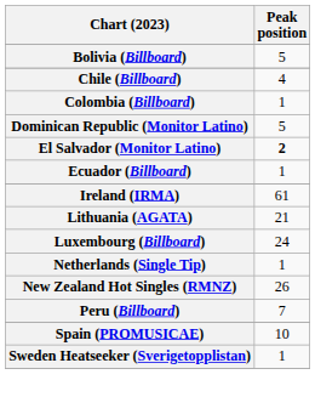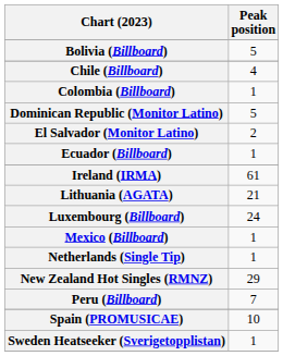 <table class="wikitable sortable plainrowheaders" style="text-align:center">
 <tr>
 <th scope="col">Chart (2023)</th>
 <th scope="col">Peak<br>position</th>
 </tr>
 <tr>
 </tr>
 <tr>
 <th scope="row">Bolivia (<em><a href='#'>Billboard</a></em>)</th>
 <td>5</td>
 </tr>
 <tr>
 </tr>
 <tr>
 <th scope="row">Chile (<a href='#'><em>Billboard</em></a>)</th>
 <td>4</td>
 </tr>
 <tr>
 <th scope="row">Colombia (<a href='#'><em>Billboard</em></a>)</th>
 <td>1</td>
 </tr>
 <tr>
 <th scope="row">Dominican Republic (<a href='#'>Monitor Latino</a>)</th>
 <td>5</td>
 </tr>
 <tr>
 <th scope="row">El Salvador (<a href='#'>Monitor Latino</a>)</th>
-<td><strong>2</strong></td>
+<td>2</td>
 </tr>
 <tr>
 <th scope="row">Ecuador (<a href='#'><em>Billboard</em></a>)</th>
 <td>1</td>
 </tr>
 <tr>
 </tr>
 <tr>
 <th scope="row">Ireland (<a href='#'>IRMA</a>)</th>
 <td>61</td>
 </tr>
 <tr>
 <th scope="row">Lithuania (<a href='#'>AGATA</a>)</th>
 <td>21</td>
 </tr>
 <tr>
 <th scope="row">Luxembourg (<a href='#'><em>Billboard</em></a>)</th>
 <td>24</td>
 </tr>
 <tr>
+<th scope="row"><a href='#'>Mexico</a> (<a href='#'><em>Billboard</em></a>)</th>
+<td>1</td>
+</tr>
+<tr>
 <th scope="row">Netherlands (<a href='#'>Single Tip</a>)</th>
 <td>1</td>
 </tr>
 <tr>
 <th scope="row">New Zealand Hot Singles (<a href='#'>RMNZ</a>)</th>
-<td>26</td>
+<td>29</td>
 </tr>
 <tr>
 <th scope="row">Peru (<a href='#'><em>Billboard</em></a>)</th>
 <td>7</td>
 </tr>
 <tr>
 </tr>
 <tr>
 <th scope="row">Spain (<a href='#'>PROMUSICAE</a>)</th>
 <td>10</td>
 </tr>
 <tr>
 <th scope="row">Sweden Heatseeker (<a href='#'>Sverigetopplistan</a>)</th>
 <td>1</td>
 </tr>
 <tr>
 </tr>
 <tr>
 </tr>
 <tr>
 </tr>
 <tr>
 </tr>
 <tr>
 </tr>
 </table>
